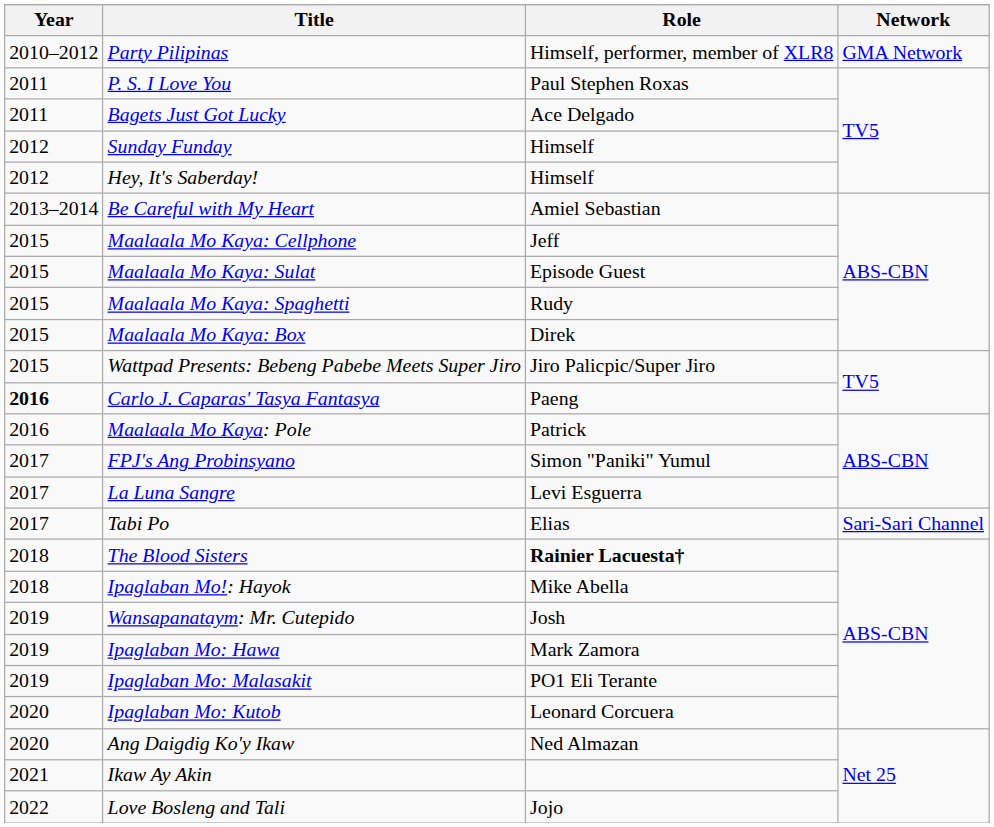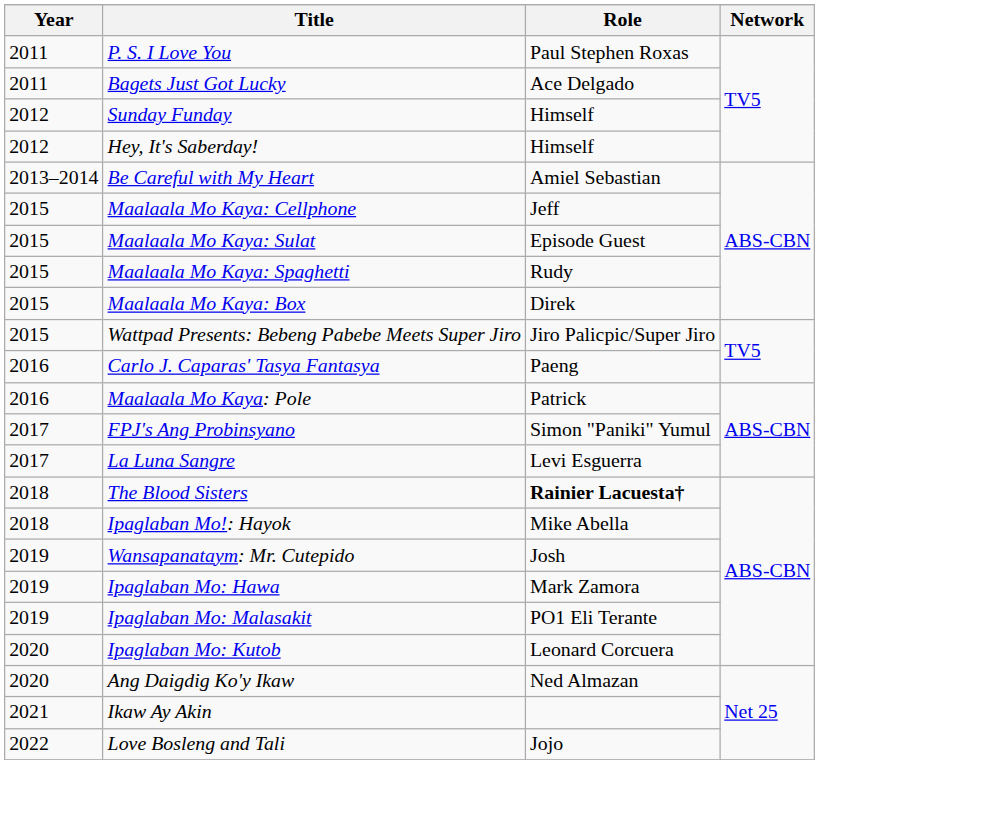 <table class="wikitable sortable" background: #f9f9f9>
 <tr bgcolor="#B0C4DE" align="center">
 </tr>
 <tr>
 <th>Year</th>
 <th>Title</th>
 <th>Role</th>
 <th>Network</th>
-</tr>
-<tr>
-<td>2010–2012</td>
-<td><em><a href='#'>Party Pilipinas</a></em></td>
-<td>Himself, performer, member of <a href='#'>XLR8</a></td>
-<td><a href='#'>GMA Network</a></td>
 </tr>
 <tr>
 <td>2011</td>
 <td><em><a href='#'>P. S. I Love You</a></em></td>
 <td>Paul Stephen Roxas</td>
 <td rowspan="4"><a href='#'>TV5</a></td>
 </tr>
 <tr>
 <td>2011</td>
 <td><em><a href='#'>Bagets Just Got Lucky</a></em></td>
 <td>Ace Delgado</td>
 </tr>
 <tr>
 <td>2012</td>
 <td><em><a href='#'>Sunday Funday</a></em></td>
 <td>Himself</td>
 </tr>
 <tr>
 <td>2012</td>
 <td><em>Hey, It's Saberday!</em></td>
 <td>Himself</td>
 </tr>
 <tr>
 <td>2013–2014</td>
 <td><em><a href='#'>Be Careful with My Heart</a></em></td>
 <td>Amiel Sebastian</td>
 <td rowspan=5><a href='#'>ABS-CBN</a></td>
 </tr>
 <tr>
 <td>2015</td>
 <td><em><a href='#'> Maalaala Mo Kaya: Cellphone</a></em></td>
 <td>Jeff</td>
 </tr>
 <tr>
 <td>2015</td>
 <td><em><a href='#'> Maalaala Mo Kaya: Sulat</a></em></td>
 <td>Episode Guest</td>
 </tr>
 <tr>
 <td>2015</td>
 <td><em><a href='#'> Maalaala Mo Kaya: Spaghetti</a></em></td>
 <td>Rudy</td>
 </tr>
 <tr>
 <td>2015</td>
 <td><em><a href='#'> Maalaala Mo Kaya: Box</a></em></td>
 <td>Direk</td>
 </tr>
 <tr>
 <td>2015</td>
 <td><em>Wattpad Presents: Bebeng Pabebe Meets Super Jiro</em></td>
 <td>Jiro Palicpic/Super Jiro</td>
 <td rowspan='2'><a href='#'>TV5</a></td>
 </tr>
 <tr>
-<td><strong>2016</strong></td>
+<td>2016</td>
 <td><em><a href='#'>Carlo J. Caparas' Tasya Fantasya</a></em></td>
 <td>Paeng</td>
 </tr>
 <tr>
 <td>2016</td>
 <td><em><a href='#'>Maalaala Mo Kaya</a>: Pole</em></td>
 <td>Patrick</td>
 <td rowspan=3><a href='#'>ABS-CBN</a></td>
 </tr>
 <tr>
 <td>2017</td>
 <td><em><a href='#'>FPJ's Ang Probinsyano</a></em></td>
 <td>Simon "Paniki" Yumul</td>
 </tr>
 <tr>
 <td>2017</td>
 <td><em><a href='#'>La Luna Sangre</a></em></td>
 <td>Levi Esguerra</td>
-</tr>
-<tr>
-<td>2017</td>
-<td><em>Tabi Po</em></td>
-<td>Elias</td>
-<td><a href='#'>Sari-Sari Channel</a></td>
 </tr>
 <tr>
 <td>2018</td>
 <td><em><a href='#'>The Blood Sisters</a></em></td>
 <td><strong>Rainier Lacuesta†</strong></td>
 <td rowspan=6><a href='#'>ABS-CBN</a></td>
 </tr>
 <tr>
 <td>2018</td>
 <td><em><a href='#'>Ipaglaban Mo!</a>: Hayok</em></td>
 <td>Mike Abella</td>
 </tr>
 <tr>
 <td>2019</td>
 <td><em><a href='#'>Wansapanataym</a>: Mr. Cutepido</em></td>
 <td>Josh</td>
 </tr>
 <tr>
 <td>2019</td>
 <td><em><a href='#'>Ipaglaban Mo: Hawa</a></em></td>
 <td>Mark Zamora</td>
 </tr>
 <tr>
 <td>2019</td>
 <td><em><a href='#'>Ipaglaban Mo: Malasakit</a></em></td>
 <td>PO1 Eli Terante</td>
 </tr>
 <tr>
 <td>2020</td>
 <td><em><a href='#'>Ipaglaban Mo: Kutob</a></em></td>
 <td>Leonard Corcuera</td>
 </tr>
 <tr>
 <td>2020</td>
 <td><em>Ang Daigdig Ko'y Ikaw</em></td>
 <td>Ned Almazan</td>
 <td rowspan=3><a href='#'>Net 25</a></td>
 </tr>
 <tr>
 <td>2021</td>
 <td><em>Ikaw Ay Akin</em></td>
 </tr>
 <tr>
 <td>2022</td>
 <td><em>Love Bosleng and Tali</em></td>
 <td>Jojo</td>
 </tr>
 </table>
